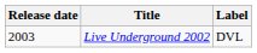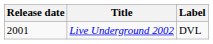 <table class="wikitable">
 <tr>
 <th>Release date</th>
 <th>Title</th>
 <th>Label</th>
 </tr>
 <tr>
-<td>2003</td>
+<td>2001</td>
 <td><em><a href='#'>Live Underground 2002</a></em></td>
 <td>DVL</td>
 </tr>
 </table>
